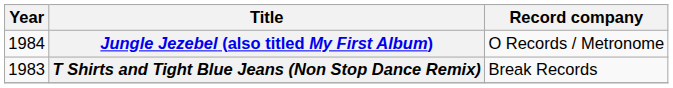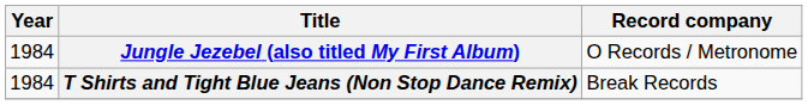 <table class="wikitable plainrowheaders">
 <tr>
 <th scope="col">Year</th>
 <th scope="col">Title</th>
 <th scope="col">Record company</th>
 </tr>
 <tr>
 <td>1984</td>
 <th scope="row"><a href='#'><em>Jungle Jezebel</em> (also titled <em>My First Album</em>)</a></th>
 <td>O Records / Metronome</td>
 </tr>
 <tr>
-<td>1983</td>
+<td>1984</td>
 <th scope="row"><em>T Shirts and Tight Blue Jeans (Non Stop Dance Remix)</em></th>
 <td>Break Records</td>
 </tr>
 <tr>
 </tr>
 </table>
